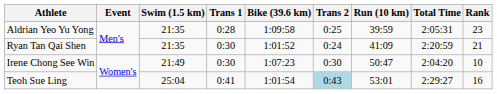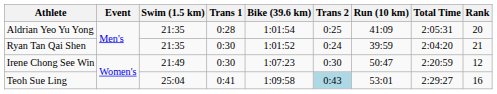 <table class=wikitable style="font-size:90%; text-align:center">
 <tr>
 <th>Athlete</th>
 <th>Event</th>
 <th>Swim (1.5 km)</th>
 <th>Trans 1</th>
 <th>Bike (39.6 km)</th>
 <th>Trans 2</th>
 <th>Run (10 km)</th>
 <th>Total Time</th>
 <th>Rank</th>
 </tr>
 <tr>
 <td align=left>Aldrian Yeo Yu Yong</td>
 <td align=left rowspan=2><a href='#'>Men's</a></td>
 <td>21:35</td>
 <td>0:28</td>
-<td>1:09:58</td>
+<td>1:01:54</td>
 <td>0:25</td>
-<td>39:59</td>
+<td>41:09</td>
 <td>2:05:31</td>
-<td>23</td>
+<td>20</td>
 </tr>
 <tr>
 <td align=left>Ryan Tan Qai Shen</td>
 <td>21:35</td>
 <td>0:30</td>
 <td>1:01:52</td>
 <td>0:24</td>
-<td>41:09</td>
-<td>2:20:59</td>
+<td>39:59</td>
+<td>2:04:20</td>
 <td>21</td>
 </tr>
 <tr>
 <td align=left>Irene Chong See Win</td>
 <td align=left rowspan=2><a href='#'>Women's</a></td>
 <td>21:49</td>
 <td>0:30</td>
 <td>1:07:23</td>
 <td>0:30</td>
 <td>50:47</td>
-<td>2:04:20</td>
-<td>10</td>
+<td>2:20:59</td>
+<td>12</td>
 </tr>
 <tr>
 <td align=left>Teoh Sue Ling</td>
 <td>25:04</td>
 <td>0:41</td>
-<td>1:01:54</td>
+<td>1:09:58</td>
 <td style="background: lightblue;">0:43</td>
 <td>53:01</td>
 <td>2:29:27</td>
 <td>16</td>
 </tr>
 </table>
